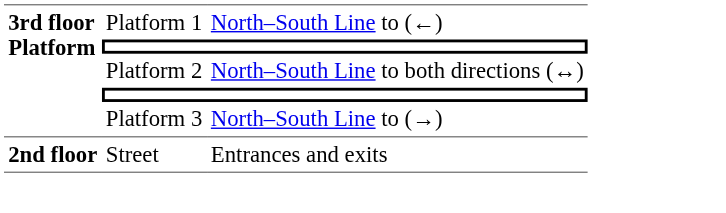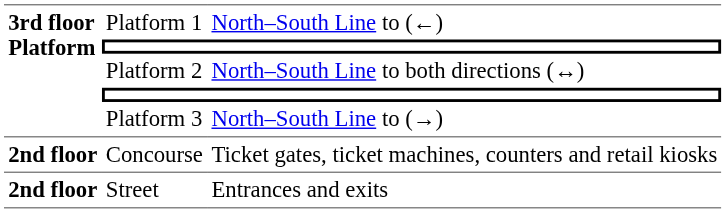 <table table border=0 cellspacing=0 cellpadding=3>
 <tr>
 <td style="border-top:solid 1px gray; border-bottom:solid 1px gray" rowspan=5 valign=top><strong>3rd floor</strong><br><strong>Platform</strong></td>
 <td style="border-top:solid 1px gray;" valign=top>Platform 1</td>
 <td style="border-top:solid 1px gray;" valign=top> <a href='#'>North–South Line</a> to  (←)</td>
 </tr>
 <tr>
 <td style="border:solid 2px black;" colspan=2 align=center></td>
 </tr>
 <tr>
 <td valign=top>Platform 2</td>
 <td valign=top> <a href='#'>North–South Line</a> to both directions (↔)</td>
 </tr>
 <tr>
 <td style="border:solid 2px black;" colspan=2 align=center></td>
 </tr>
 <tr>
 <td style="border-bottom:solid 1px gray;" valign=top>Platform 3</td>
 <td style="border-bottom:solid 1px gray;" valign=top> <a href='#'>North–South Line</a> to  (→)</td>
 </tr>
 <tr>
 <td style="border-bottom:solid 1px gray;" valign=top><strong>2nd floor</strong></td>
+<td style="border-bottom:solid 1px gray;" valign=top>Concourse</td>
+<td style="border-bottom:solid 1px gray;" valign=top>Ticket gates, ticket machines, counters and retail kiosks</td>
+</tr>
+<tr>
+<td style="border-bottom:solid 1px gray;" valign=top><strong>2nd floor</strong></td>
 <td style="border-bottom:solid 1px gray;" valign=top>Street</td>
 <td style="border-bottom:solid 1px gray;" valign=top>Entrances and exits</td>
 </tr>
 </table>
